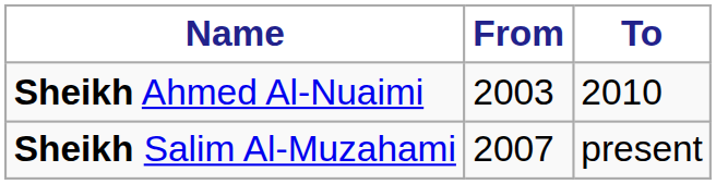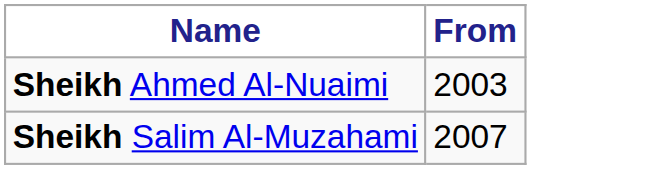 <table class="wikitable" style="text-align: left">
 <tr>
 <th style="color:#22228B; background:#FFFFFF;">Name</th>
 <th style="color:#22228B; background:#FFFFFF;">From</th>
-<th style="color:#22228B; background:#FFFFFF;">To</th>
 </tr>
 <tr>
 <td> <strong>Sheikh</strong> <a href='#'>Ahmed Al-Nuaimi</a></td>
 <td align=left>2003</td>
-<td align=left>2010</td>
 </tr>
 <tr>
 <td> <strong>Sheikh</strong> <a href='#'>Salim Al-Muzahami</a></td>
 <td align=left>2007</td>
-<td align=left>present</td>
 </tr>
 </table>
